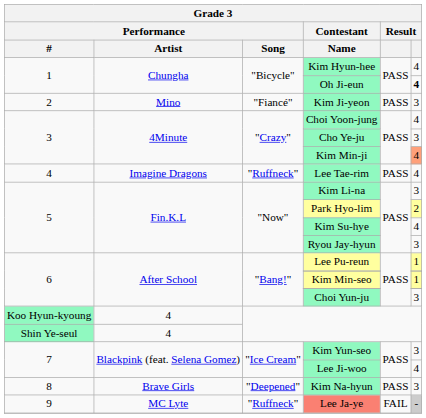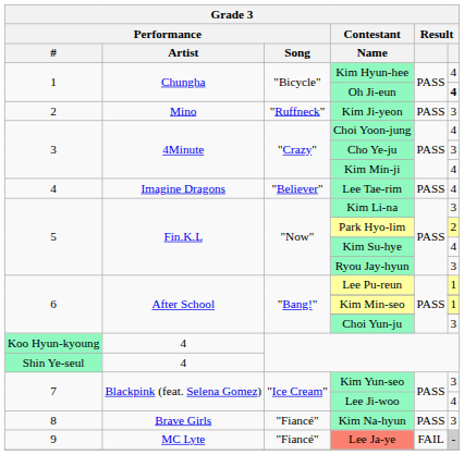 <table class="wikitable collapsible collapsed" style="text-align:center">
 <tr>
 <th colspan=7>Grade 3</th>
 </tr>
 <tr>
 <th colspan=3>Performance</th>
 <th colspan=1>Contestant</th>
 <th colspan=3>Result</th>
 </tr>
 <tr>
 <th>#</th>
 <th class=unsortable>Artist</th>
 <th class=unsortable>Song</th>
 <th>Name</th>
 <th></th>
 <th></th>
 </tr>
 <tr>
 <td rowspan=2>1</td>
 <td rowspan=2><a href='#'>Chungha</a></td>
 <td rowspan=2>"Bicycle"</td>
 <td style="background:#90F9C0;">Kim Hyun-hee</td>
 <td rowspan=2>PASS</td>
 <td>4</td>
 </tr>
 <tr>
 <td style="background:#90F9C0;">Oh Ji-eun</td>
 <td><strong>4</strong></td>
 </tr>
 <tr>
 <td rowspan=1>2</td>
 <td rowspan=1><a href='#'>Mino</a></td>
-<td rowspan=1>"Fiancé"</td>
+<td rowspan=1>"<a href='#'>Ruffneck</a>"</td>
 <td style="background:#90F9C0;">Kim Ji-yeon</td>
 <td>PASS</td>
 <td>3</td>
 </tr>
 <tr>
 <td rowspan=3>3</td>
 <td rowspan=3><a href='#'>4Minute</a></td>
 <td rowspan=3>"<a href='#'>Crazy</a>"</td>
 <td style="background:#90F9C0;">Choi Yoon-jung</td>
 <td rowspan=3>PASS</td>
 <td>4</td>
 </tr>
 <tr>
 <td style="background:#90F9C0;">Cho Ye-ju</td>
 <td>3</td>
 </tr>
 <tr>
 <td style="background:#90F9C0;">Kim Min-ji</td>
-<td style="background: lightsalmon;">4</td>
+<td>4</td>
 </tr>
 <tr>
 <td rowspan=1>4</td>
 <td rowspan=1><a href='#'>Imagine Dragons</a></td>
-<td rowspan=1>"<a href='#'>Ruffneck</a>"</td>
+<td rowspan=1>"<a href='#'>Believer</a>"</td>
 <td style="background:#90F9C0;">Lee Tae-rim</td>
 <td>PASS</td>
 <td>4</td>
 </tr>
 <tr>
 <td rowspan=4>5</td>
 <td rowspan=4><a href='#'>Fin.K.L</a></td>
 <td rowspan=4>"Now"</td>
 <td style="background:#90F9C0;">Kim Li-na</td>
 <td rowspan=4>PASS</td>
 <td>3</td>
 </tr>
 <tr>
 <td style="background:#FFFF9F;">Park Hyo-lim</td>
 <td style="background:#FFFF9F;">2</td>
 </tr>
 <tr>
 <td style="background:#90F9C0;">Kim Su-hye</td>
 <td>4</td>
 </tr>
 <tr>
 <td style="background:#90F9C0;">Ryou Jay-hyun</td>
 <td>3</td>
 </tr>
 <tr>
 <td rowspan=5>6</td>
 <td rowspan=5><a href='#'>After School</a></td>
 <td rowspan=5>"<a href='#'>Bang!</a>"</td>
 <td style="background:#FFFF9F;">Lee Pu-reun</td>
 <td rowspan=5>PASS</td>
 <td style="background:#FFFF9F;">1</td>
 </tr>
 <tr>
 </tr>
 <tr>
 <td style="background:#FFFF9F;">Kim Min-seo</td>
 <td style="background:#FFFF9F;">1</td>
 </tr>
 <tr>
 </tr>
 <tr>
 <td style="background:#90F9C0;">Choi Yun-ju</td>
 <td>3</td>
 </tr>
 <tr>
 <td style="background:#90F9C0;">Koo Hyun-kyoung</td>
 <td>4</td>
 </tr>
 <tr>
 <td style="background:#90F9C0;">Shin Ye-seul</td>
 <td>4</td>
 </tr>
 <tr>
 <td rowspan=2>7</td>
 <td rowspan=2><a href='#'>Blackpink</a> (feat. <a href='#'>Selena Gomez</a>)</td>
 <td rowspan=2>"<a href='#'>Ice Cream</a>"</td>
 <td style="background:#90F9C0;">Kim Yun-seo</td>
 <td rowspan=2>PASS</td>
 <td>3</td>
 </tr>
 <tr>
 <td style="background:#90F9C0;">Lee Ji-woo</td>
 <td>4</td>
 </tr>
 <tr>
 <td rowspan=1>8</td>
 <td rowspan=1><a href='#'>Brave Girls</a></td>
-<td rowspan=1>"<a href='#'>Deepened</a>"</td>
+<td rowspan=1>"Fiancé"</td>
 <td style="background:#90F9C0;">Kim Na-hyun</td>
 <td>PASS</td>
 <td>3</td>
 </tr>
 <tr>
 <td rowspan=1>9</td>
 <td rowspan=1><a href='#'>MC Lyte</a></td>
-<td rowspan=1>"<a href='#'>Ruffneck</a>"</td>
+<td rowspan=1>"Fiancé"</td>
 <td style="background:salmon;">Lee Ja-ye</td>
 <td>FAIL</td>
 <td style="background:#ccc;">-</td>
 </tr>
 <tr>
 </tr>
 </table>
